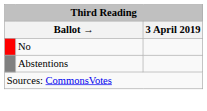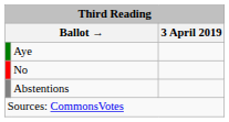 <table class="wikitable" style="text-align:center; font-size:98%;">
 <tr>
 <td colspan="3" align="center" bgcolor="#C0C0C0"><strong>Third Reading</strong></td>
 </tr>
 <tr>
 <th colspan="2" style="width:200px;">Ballot →</th>
 <th>3 April 2019</th>
+</tr>
+<tr>
+<th style="width:1px; background:green;"></th>
+<td style="text-align:left;">Aye</td>
+<td></td>
 </tr>
 <tr>
 <th style="background:red;"></th>
 <td style="text-align:left;">No</td>
 <td></td>
 </tr>
 <tr>
 <th style="background:gray;"></th>
 <td style="text-align:left;">Abstentions</td>
 <td></td>
 </tr>
 <tr>
 <td colspan="3" style="text-align:left;">Sources: <a href='#'>CommonsVotes</a></td>
 </tr>
 </table>
